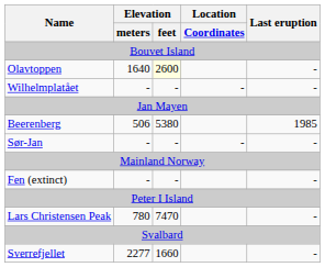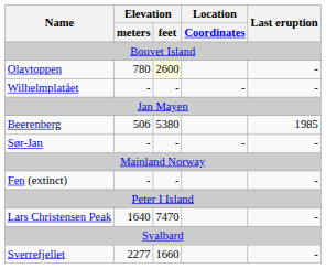 <table class="wikitable">
 <tr>
 <th rowspan="2">Name</th>
 <th colspan ="2">Elevation</th>
 <th>Location</th>
 <th rowspan="2">Last eruption</th>
 </tr>
 <tr>
 <th>meters</th>
 <th>feet</th>
 <th><a href='#'>Coordinates</a></th>
 </tr>
 <tr>
 <td colspan="5" style="text-align:center;background-color:#cccccc;"><a href='#'>Bouvet Island</a></td>
 </tr>
 <tr align="right">
 <td align="left"><a href='#'>Olavtoppen</a></td>
-<td>1640</td>
+<td>780</td>
 <td style="background: lightyellow;">2600</td>
 <td></td>
 <td>-</td>
 </tr>
 <tr align="right">
 <td align="left"><a href='#'>Wilhelmplatået</a></td>
 <td>-</td>
 <td>-</td>
 <td>-</td>
 <td>-</td>
 </tr>
 <tr>
 <td colspan="5" style="text-align:center;background-color:#cccccc;"><a href='#'>Jan Mayen</a></td>
 </tr>
 <tr align="right">
 <td align="left"><a href='#'>Beerenberg</a></td>
 <td>506</td>
 <td>5380</td>
 <td></td>
 <td>1985</td>
 </tr>
 <tr align="right">
 <td align="left"><a href='#'>Sør-Jan</a></td>
 <td>-</td>
 <td>-</td>
 <td>-</td>
 <td>-</td>
 </tr>
 <tr>
 <td colspan="5" style="text-align:center;background-color:#cccccc;"><a href='#'>Mainland Norway</a></td>
 </tr>
 <tr align="right">
 <td align="left"><a href='#'>Fen</a> (extinct)</td>
 <td>-</td>
 <td>-</td>
 <td></td>
 <td>-</td>
 </tr>
 <tr>
 <td colspan="5" style="text-align:center;background-color:#cccccc;"><a href='#'>Peter I Island</a></td>
 </tr>
 <tr align="right">
 <td align="left"><a href='#'>Lars Christensen Peak</a></td>
-<td>780</td>
+<td>1640</td>
 <td>7470</td>
 <td></td>
 <td>-</td>
 </tr>
 <tr>
 <td colspan="5" style="text-align:center;background-color:#cccccc;"><a href='#'>Svalbard</a></td>
 </tr>
 <tr align="right">
 <td align="left"><a href='#'>Sverrefjellet</a></td>
 <td>2277</td>
 <td>1660</td>
 <td></td>
 <td>-</td>
 </tr>
 </table>
